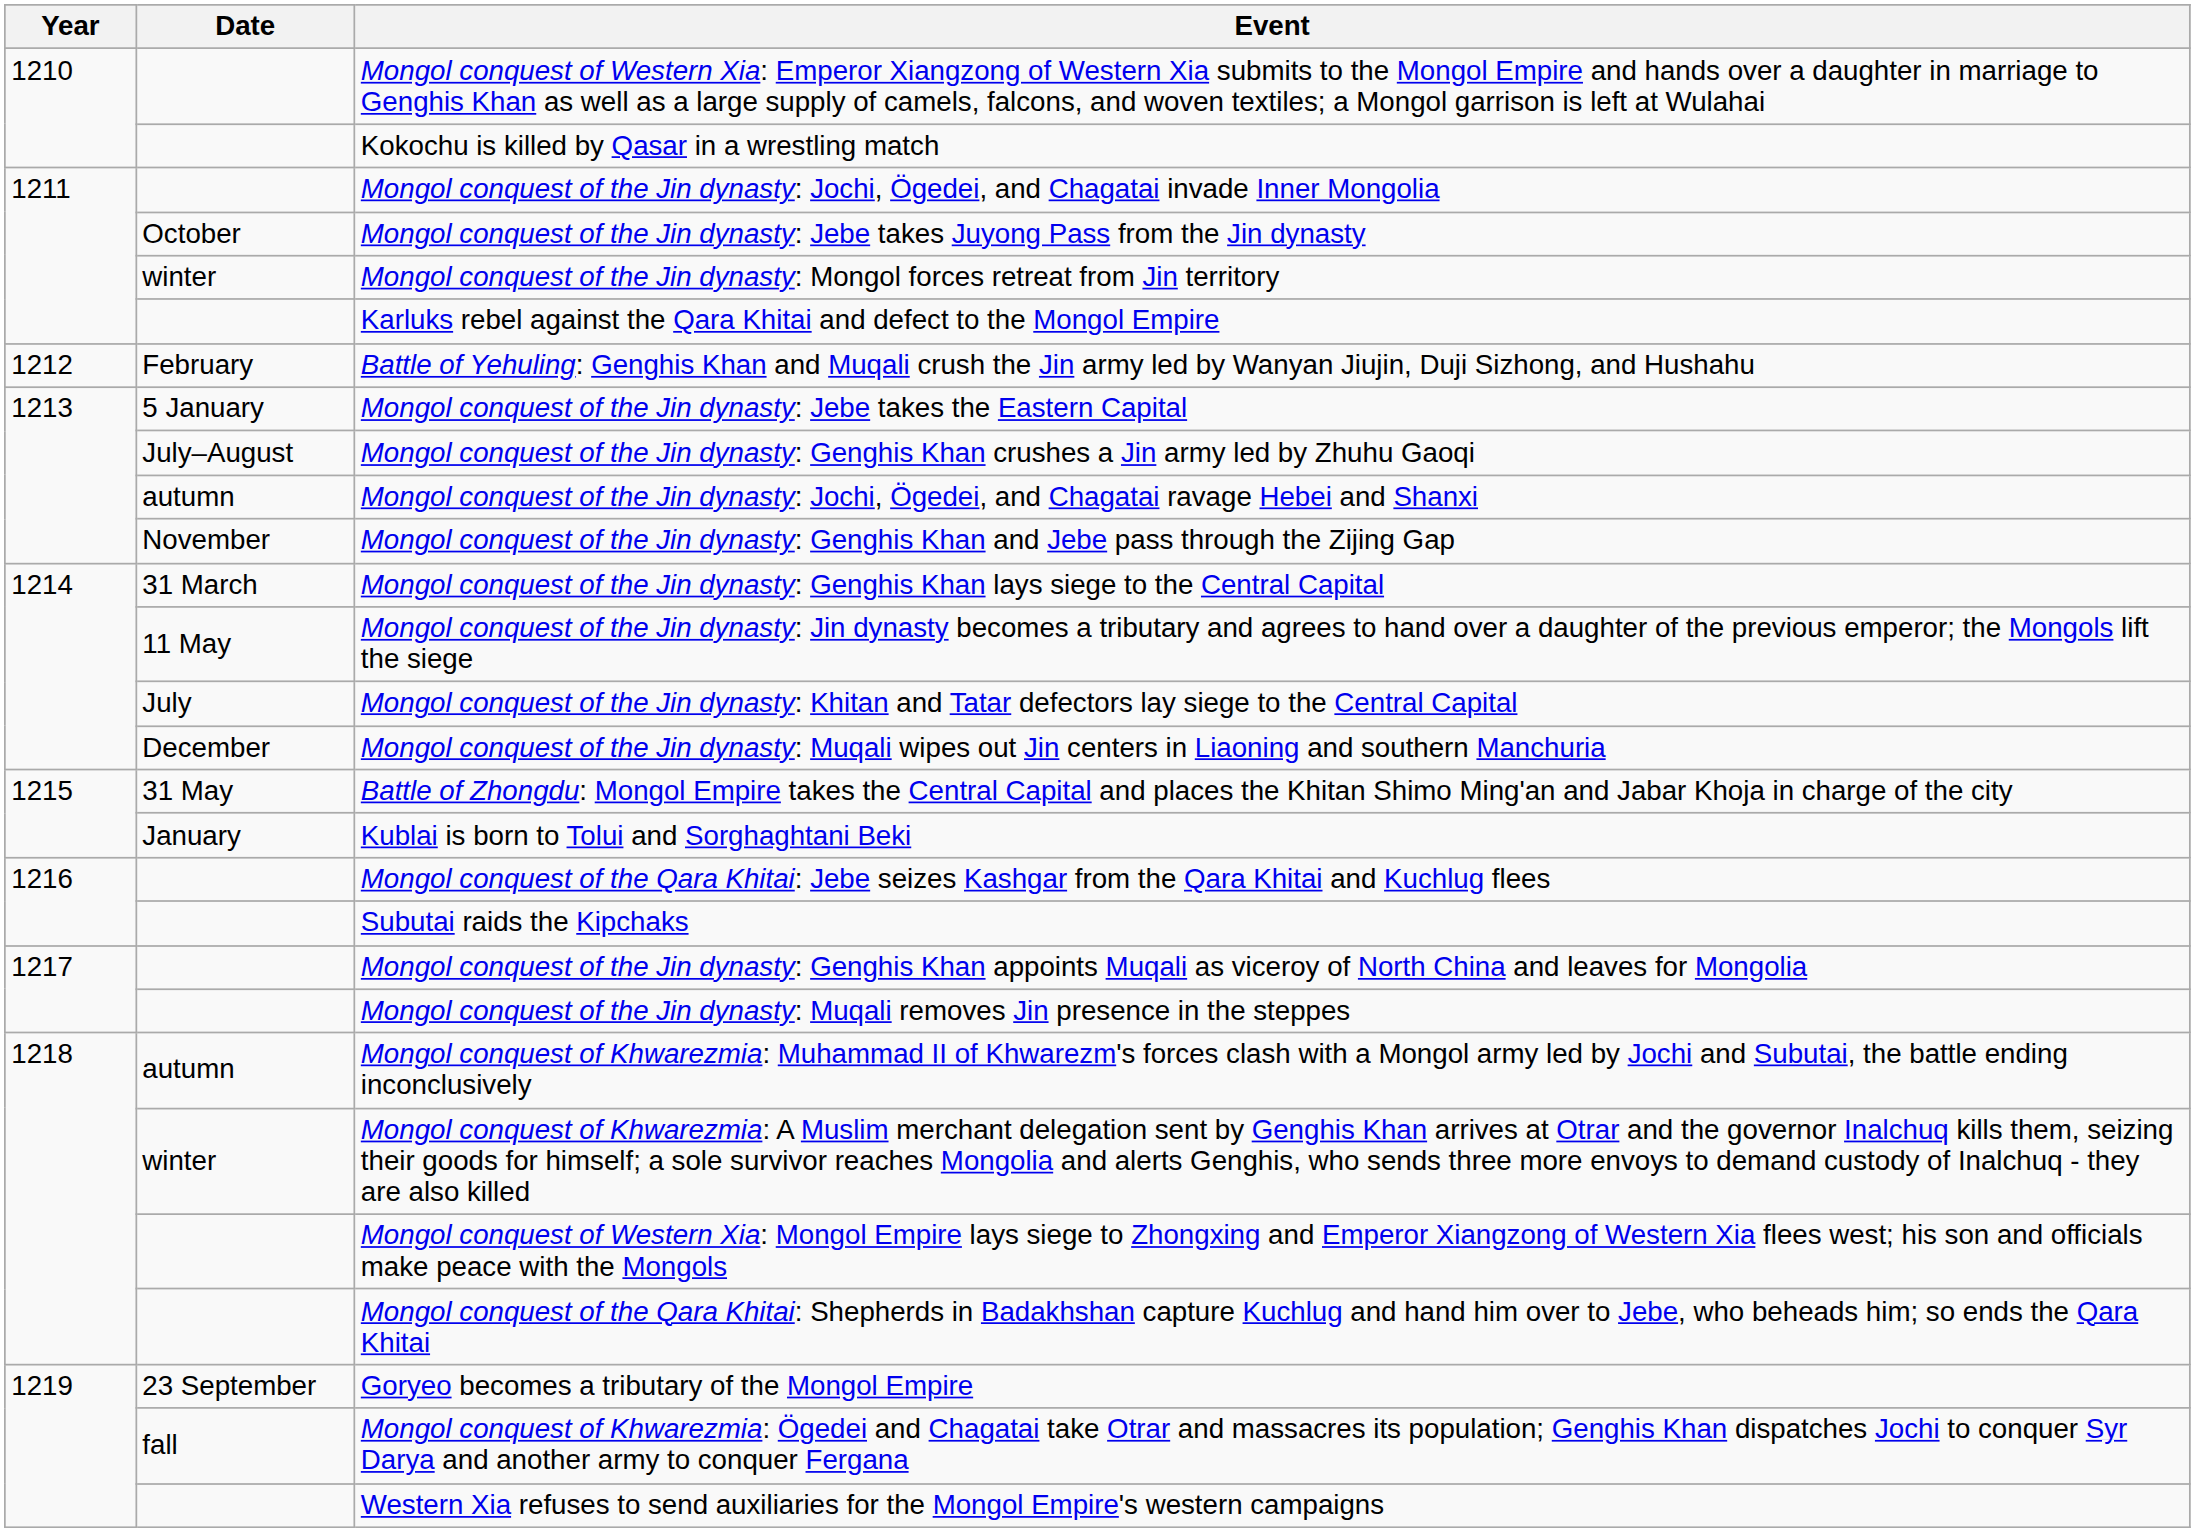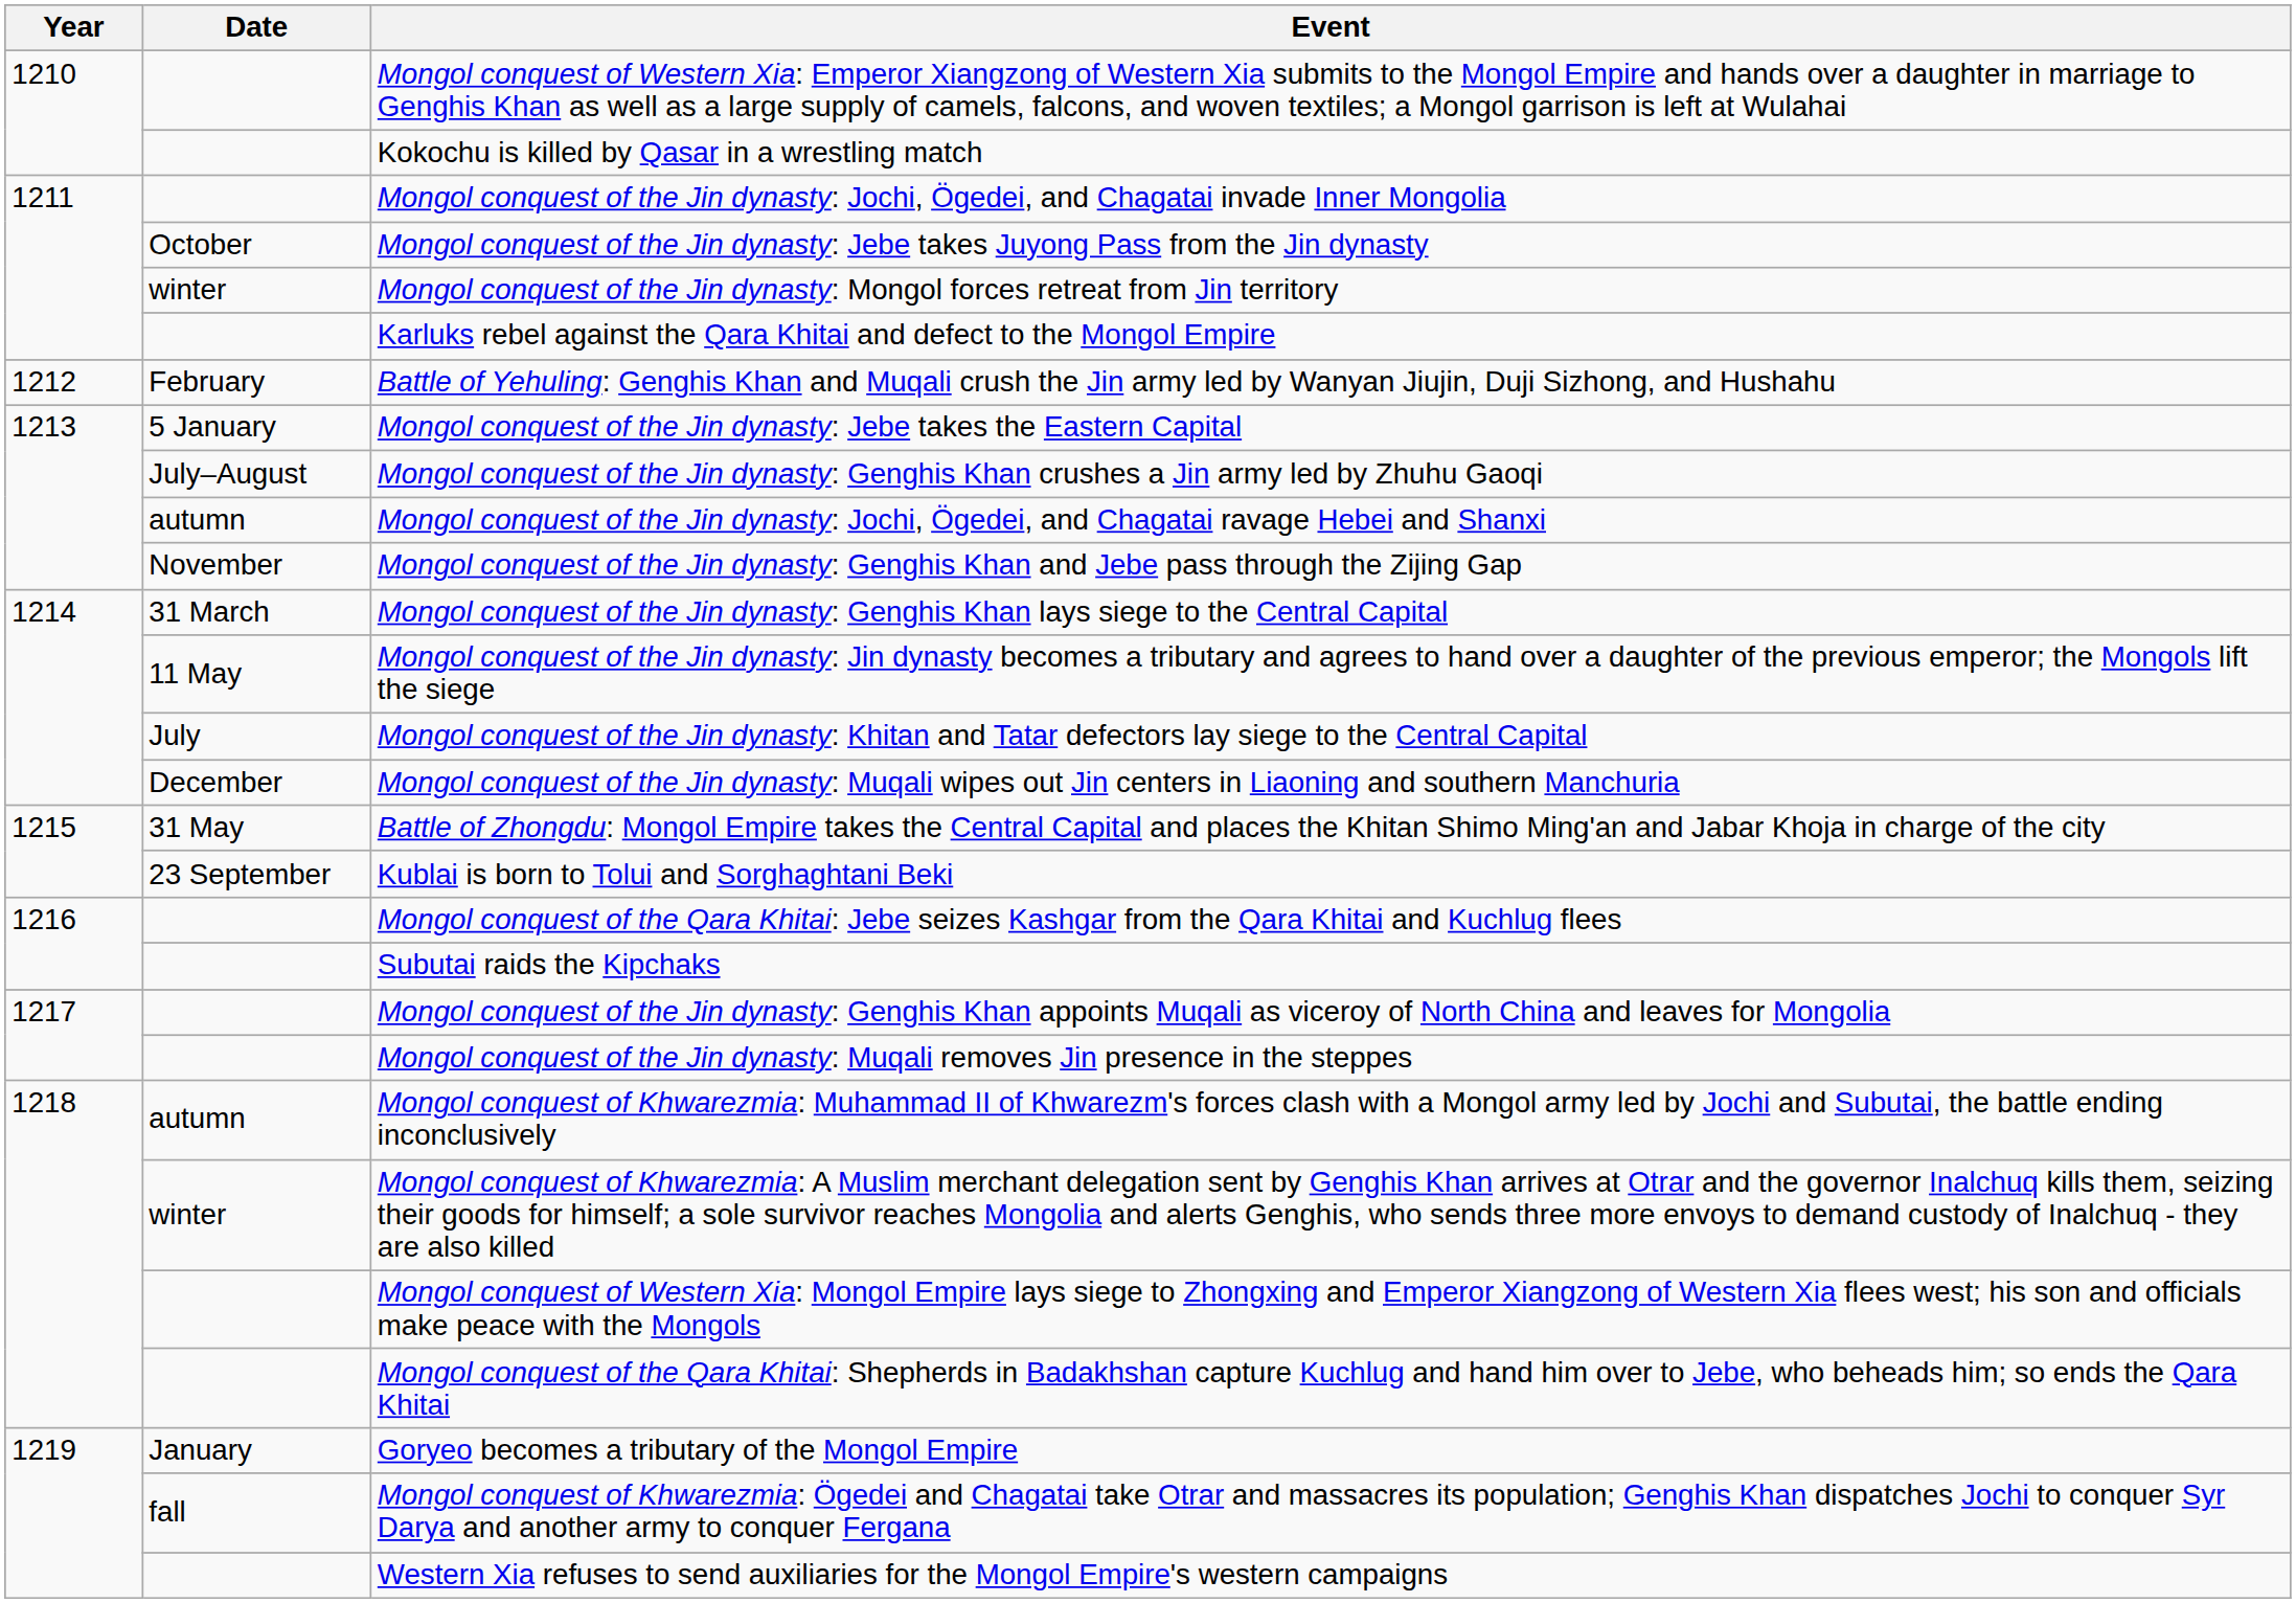 <table class="wikitable" width="100%">
 <tr>
 <th style="width:6%">Year</th>
 <th style="width:10%">Date</th>
 <th>Event</th>
 </tr>
 <tr>
 <td rowspan="2" valign="top">1210</td>
 <td></td>
 <td><em><a href='#'>Mongol conquest of Western Xia</a></em>: <a href='#'>Emperor Xiangzong of Western Xia</a> submits to the <a href='#'>Mongol Empire</a> and hands over a daughter in marriage to <a href='#'>Genghis Khan</a> as well as a large supply of camels, falcons, and woven textiles; a Mongol garrison is left at Wulahai</td>
 </tr>
 <tr>
 <td></td>
 <td>Kokochu is killed by <a href='#'>Qasar</a> in a wrestling match</td>
 </tr>
 <tr>
 <td rowspan="4" valign="top">1211</td>
 <td></td>
 <td><em><a href='#'>Mongol conquest of the Jin dynasty</a></em>: <a href='#'>Jochi</a>, <a href='#'>Ögedei</a>, and <a href='#'>Chagatai</a> invade <a href='#'>Inner Mongolia</a></td>
 </tr>
 <tr>
 <td>October</td>
 <td><em><a href='#'>Mongol conquest of the Jin dynasty</a></em>: <a href='#'>Jebe</a> takes <a href='#'>Juyong Pass</a> from the <a href='#'>Jin dynasty</a></td>
 </tr>
 <tr>
 <td>winter</td>
 <td><em><a href='#'>Mongol conquest of the Jin dynasty</a></em>: Mongol forces retreat from <a href='#'>Jin</a> territory</td>
 </tr>
 <tr>
 <td></td>
 <td><a href='#'>Karluks</a> rebel against the <a href='#'>Qara Khitai</a> and defect to the <a href='#'>Mongol Empire</a></td>
 </tr>
 <tr>
 <td>1212</td>
 <td>February</td>
 <td><em><a href='#'>Battle of Yehuling</a></em>: <a href='#'>Genghis Khan</a> and <a href='#'>Muqali</a> crush the <a href='#'>Jin</a> army led by Wanyan Jiujin, Duji Sizhong, and Hushahu</td>
 </tr>
 <tr>
 <td rowspan="4" valign="top">1213</td>
 <td>5 January</td>
 <td><em><a href='#'>Mongol conquest of the Jin dynasty</a></em>: <a href='#'>Jebe</a> takes the <a href='#'>Eastern Capital</a></td>
 </tr>
 <tr>
 <td>July–August</td>
 <td><em><a href='#'>Mongol conquest of the Jin dynasty</a></em>: <a href='#'>Genghis Khan</a> crushes a <a href='#'>Jin</a> army led by Zhuhu Gaoqi</td>
 </tr>
 <tr>
 <td>autumn</td>
 <td><em><a href='#'>Mongol conquest of the Jin dynasty</a></em>: <a href='#'>Jochi</a>, <a href='#'>Ögedei</a>, and <a href='#'>Chagatai</a> ravage <a href='#'>Hebei</a> and <a href='#'>Shanxi</a></td>
 </tr>
 <tr>
 <td>November</td>
 <td><em><a href='#'>Mongol conquest of the Jin dynasty</a></em>: <a href='#'>Genghis Khan</a> and <a href='#'>Jebe</a> pass through the Zijing Gap</td>
 </tr>
 <tr>
 <td rowspan="4" valign="top">1214</td>
 <td>31 March</td>
 <td><em><a href='#'>Mongol conquest of the Jin dynasty</a></em>: <a href='#'>Genghis Khan</a> lays siege to the <a href='#'>Central Capital</a></td>
 </tr>
 <tr>
 <td>11 May</td>
 <td><em><a href='#'>Mongol conquest of the Jin dynasty</a></em>: <a href='#'>Jin dynasty</a> becomes a tributary and agrees to hand over a daughter of the previous emperor; the <a href='#'>Mongols</a> lift the siege</td>
 </tr>
 <tr>
 <td>July</td>
 <td><em><a href='#'>Mongol conquest of the Jin dynasty</a></em>: <a href='#'>Khitan</a> and <a href='#'>Tatar</a> defectors lay siege to the <a href='#'>Central Capital</a></td>
 </tr>
 <tr>
 <td>December</td>
 <td><em><a href='#'>Mongol conquest of the Jin dynasty</a></em>: <a href='#'>Muqali</a> wipes out <a href='#'>Jin</a> centers in <a href='#'>Liaoning</a> and southern <a href='#'>Manchuria</a></td>
 </tr>
 <tr>
 <td rowspan="2" valign="top">1215</td>
 <td>31 May</td>
 <td><em><a href='#'>Battle of Zhongdu</a></em>: <a href='#'>Mongol Empire</a> takes the <a href='#'>Central Capital</a> and places the Khitan Shimo Ming'an and Jabar Khoja in charge of the city</td>
 </tr>
 <tr>
-<td>January</td>
+<td>23 September</td>
 <td><a href='#'>Kublai</a> is born to <a href='#'>Tolui</a> and <a href='#'>Sorghaghtani Beki</a></td>
 </tr>
 <tr>
 <td rowspan="2" valign="top">1216</td>
 <td></td>
 <td><em><a href='#'>Mongol conquest of the Qara Khitai</a></em>: <a href='#'>Jebe</a> seizes <a href='#'>Kashgar</a> from the <a href='#'>Qara Khitai</a> and <a href='#'>Kuchlug</a> flees</td>
 </tr>
 <tr>
 <td></td>
 <td><a href='#'>Subutai</a> raids the <a href='#'>Kipchaks</a></td>
 </tr>
 <tr>
 <td rowspan="2" valign="top">1217</td>
 <td></td>
 <td><em><a href='#'>Mongol conquest of the Jin dynasty</a></em>: <a href='#'>Genghis Khan</a> appoints <a href='#'>Muqali</a> as viceroy of <a href='#'>North China</a> and leaves for <a href='#'>Mongolia</a></td>
 </tr>
 <tr>
 <td></td>
 <td><em><a href='#'>Mongol conquest of the Jin dynasty</a></em>: <a href='#'>Muqali</a> removes <a href='#'>Jin</a> presence in the steppes</td>
 </tr>
 <tr>
 <td rowspan="4" valign="top">1218</td>
 <td>autumn</td>
 <td><em><a href='#'>Mongol conquest of Khwarezmia</a></em>: <a href='#'>Muhammad II of Khwarezm</a>'s forces clash with a Mongol army led by <a href='#'>Jochi</a> and <a href='#'>Subutai</a>, the battle ending inconclusively</td>
 </tr>
 <tr>
 <td>winter</td>
 <td><em><a href='#'>Mongol conquest of Khwarezmia</a></em>: A <a href='#'>Muslim</a> merchant delegation sent by <a href='#'>Genghis Khan</a> arrives at <a href='#'>Otrar</a> and the governor <a href='#'>Inalchuq</a> kills them, seizing their goods for himself; a sole survivor reaches <a href='#'>Mongolia</a> and alerts Genghis, who sends three more envoys to demand custody of Inalchuq - they are also killed</td>
 </tr>
 <tr>
 <td></td>
 <td><em><a href='#'>Mongol conquest of Western Xia</a></em>: <a href='#'>Mongol Empire</a> lays siege to <a href='#'>Zhongxing</a> and <a href='#'>Emperor Xiangzong of Western Xia</a> flees west; his son and officials make peace with the <a href='#'>Mongols</a></td>
 </tr>
 <tr>
 <td></td>
 <td><em><a href='#'>Mongol conquest of the Qara Khitai</a></em>: Shepherds in <a href='#'>Badakhshan</a> capture <a href='#'>Kuchlug</a> and hand him over to <a href='#'>Jebe</a>, who beheads him; so ends the <a href='#'>Qara Khitai</a></td>
 </tr>
 <tr>
 <td rowspan="3" valign="top">1219</td>
-<td>23 September</td>
+<td>January</td>
 <td><a href='#'>Goryeo</a> becomes a tributary of the <a href='#'>Mongol Empire</a></td>
 </tr>
 <tr>
 <td>fall</td>
 <td><em><a href='#'>Mongol conquest of Khwarezmia</a></em>: <a href='#'>Ögedei</a> and <a href='#'>Chagatai</a> take <a href='#'>Otrar</a> and massacres its population; <a href='#'>Genghis Khan</a> dispatches <a href='#'>Jochi</a> to conquer <a href='#'>Syr Darya</a> and another army to conquer <a href='#'>Fergana</a></td>
 </tr>
 <tr>
 <td></td>
 <td><a href='#'>Western Xia</a> refuses to send auxiliaries for the <a href='#'>Mongol Empire</a>'s western campaigns</td>
 </tr>
 </table>
